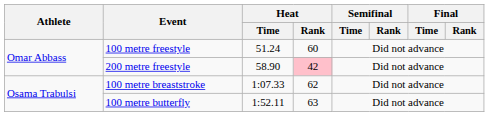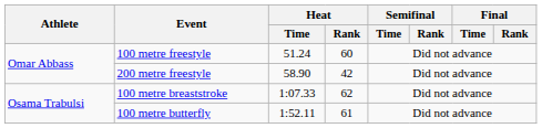 <table class="wikitable" style="text-align:center; font-size:90%; width:50%;">
 <tr>
 <th rowspan="2">Athlete</th>
 <th rowspan="2">Event</th>
 <th colspan="2">Heat</th>
 <th colspan="2">Semifinal</th>
 <th colspan="2">Final</th>
 </tr>
 <tr style="font-size:95%">
 <th>Time</th>
 <th>Rank</th>
 <th>Time</th>
 <th>Rank</th>
 <th>Time</th>
 <th>Rank</th>
 </tr>
 <tr>
 <td align=left rowspan=2><a href='#'>Omar Abbass</a></td>
 <td align=left><a href='#'>100 metre freestyle</a></td>
 <td>51.24</td>
 <td>60</td>
 <td colspan=4>Did not advance</td>
 </tr>
 <tr>
 <td align=left><a href='#'>200 metre freestyle</a></td>
 <td>58.90</td>
-<td style="background: pink;">42</td>
+<td>42</td>
 <td colspan=4>Did not advance</td>
 </tr>
 <tr>
 <td align=left rowspan=2><a href='#'>Osama Trabulsi</a></td>
 <td align=left><a href='#'>100 metre breaststroke</a></td>
 <td>1:07.33</td>
 <td>62</td>
 <td colspan=4>Did not advance</td>
 </tr>
 <tr>
 <td align=left><a href='#'>100 metre butterfly</a></td>
 <td>1:52.11</td>
-<td>63</td>
+<td>61</td>
 <td colspan=4>Did not advance</td>
 </tr>
 </table>
